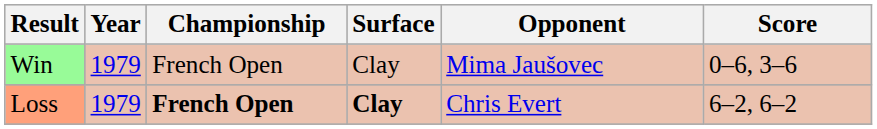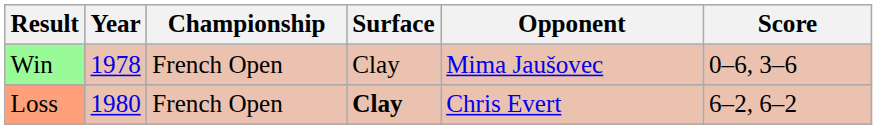 <table class='sortable wikitable'>
 <tr>
 <th>Result</th>
 <th>Year</th>
 <th style="width:120px">Championship</th>
 <th style="width:50px">Surface</th>
 <th style="width:160px">Opponent</th>
 <th style="width:100px" class="unsortable">Score</th>
 </tr>
 <tr style="background:#ebc2af;">
 <td style="background:#98fb98;">Win</td>
-<td><a href='#'>1979</a></td>
+<td><a href='#'>1978</a></td>
 <td>French Open</td>
 <td>Clay</td>
 <td> <a href='#'>Mima Jaušovec</a></td>
 <td>0–6, 3–6</td>
 </tr>
 <tr style="background:#ebc2af;">
 <td style="background:#ffa07a;">Loss</td>
-<td><a href='#'>1979</a></td>
-<td><strong>French Open</strong></td>
+<td><a href='#'>1980</a></td>
+<td>French Open</td>
 <td><strong>Clay</strong></td>
 <td> <a href='#'>Chris Evert</a></td>
 <td>6–2, 6–2</td>
 </tr>
 </table>
